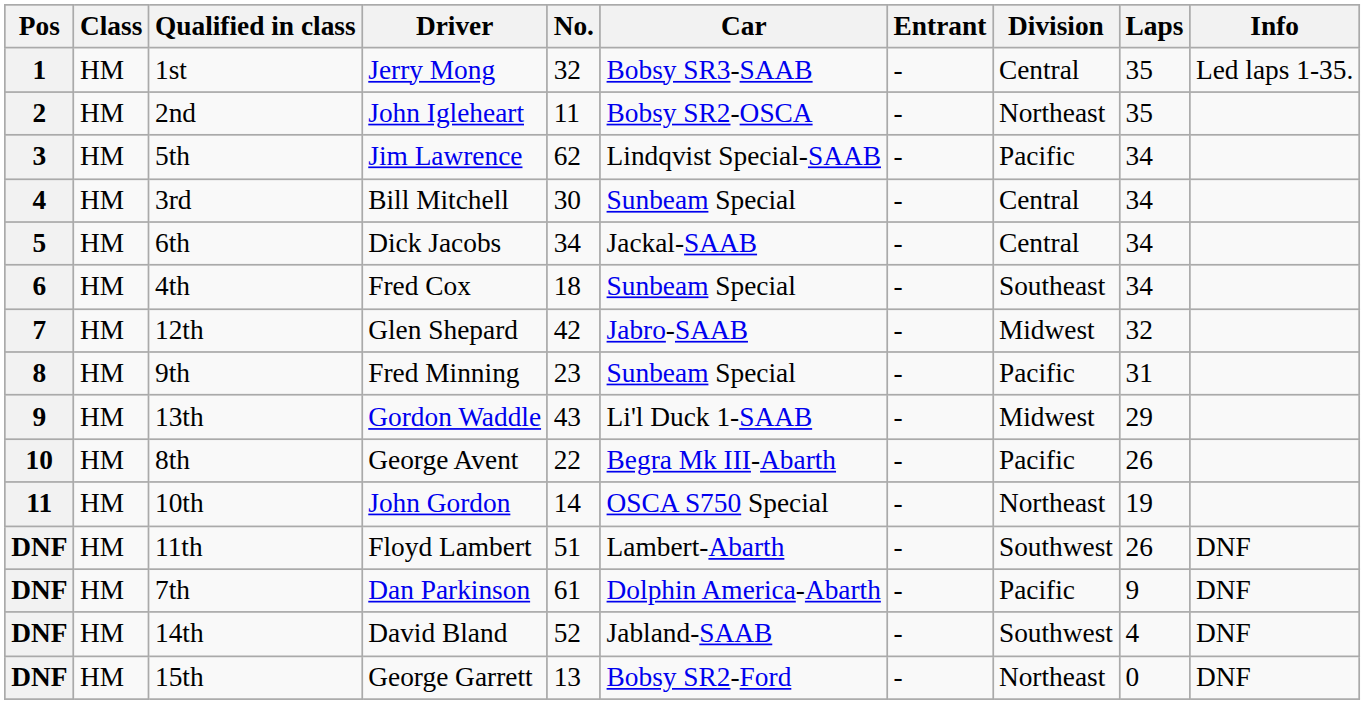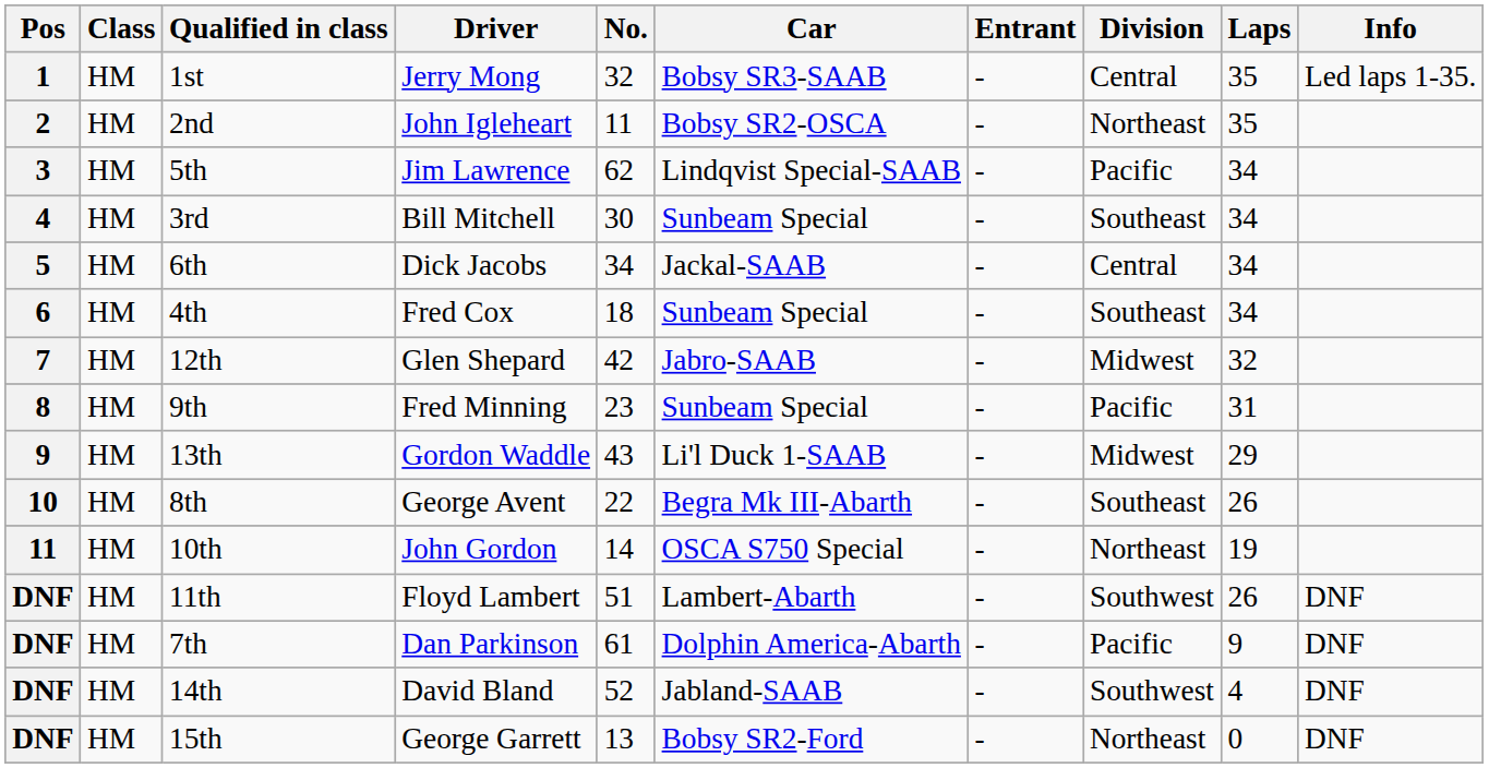 <table class="wikitable">
 <tr>
 <th>Pos</th>
 <th>Class</th>
 <th>Qualified in class</th>
 <th>Driver</th>
 <th>No.</th>
 <th>Car</th>
 <th>Entrant</th>
 <th>Division</th>
 <th>Laps</th>
 <th>Info</th>
 </tr>
 <tr>
 <th>1</th>
 <td>HM</td>
 <td>1st</td>
 <td> <a href='#'>Jerry Mong</a></td>
 <td>32</td>
 <td><a href='#'>Bobsy SR3</a>-<a href='#'>SAAB</a></td>
 <td>-</td>
 <td>Central</td>
 <td>35</td>
 <td>Led laps 1-35.</td>
 </tr>
 <tr>
 <th>2</th>
 <td>HM</td>
 <td>2nd</td>
 <td> <a href='#'>John Igleheart</a></td>
 <td>11</td>
 <td><a href='#'>Bobsy SR2</a>-<a href='#'>OSCA</a></td>
 <td>-</td>
 <td>Northeast</td>
 <td>35</td>
 <td></td>
 </tr>
 <tr>
 <th>3</th>
 <td>HM</td>
 <td>5th</td>
 <td> <a href='#'>Jim Lawrence</a></td>
 <td>62</td>
 <td>Lindqvist Special-<a href='#'>SAAB</a></td>
 <td>-</td>
 <td>Pacific</td>
 <td>34</td>
 <td></td>
 </tr>
 <tr>
 <th>4</th>
 <td>HM</td>
 <td>3rd</td>
 <td> Bill Mitchell</td>
 <td>30</td>
 <td><a href='#'>Sunbeam</a> Special</td>
 <td>-</td>
-<td>Central</td>
+<td>Southeast</td>
 <td>34</td>
 <td></td>
 </tr>
 <tr>
 <th>5</th>
 <td>HM</td>
 <td>6th</td>
 <td> Dick Jacobs</td>
 <td>34</td>
 <td>Jackal-<a href='#'>SAAB</a></td>
 <td>-</td>
 <td>Central</td>
 <td>34</td>
 <td></td>
 </tr>
 <tr>
 <th>6</th>
 <td>HM</td>
 <td>4th</td>
 <td> Fred Cox</td>
 <td>18</td>
 <td><a href='#'>Sunbeam</a> Special</td>
 <td>-</td>
 <td>Southeast</td>
 <td>34</td>
 <td></td>
 </tr>
 <tr>
 <th>7</th>
 <td>HM</td>
 <td>12th</td>
 <td> Glen Shepard</td>
 <td>42</td>
 <td><a href='#'>Jabro</a>-<a href='#'>SAAB</a></td>
 <td>-</td>
 <td>Midwest</td>
 <td>32</td>
 <td></td>
 </tr>
 <tr>
 <th>8</th>
 <td>HM</td>
 <td>9th</td>
 <td> Fred Minning</td>
 <td>23</td>
 <td><a href='#'>Sunbeam</a> Special</td>
 <td>-</td>
 <td>Pacific</td>
 <td>31</td>
 <td></td>
 </tr>
 <tr>
 <th>9</th>
 <td>HM</td>
 <td>13th</td>
 <td> <a href='#'>Gordon Waddle</a></td>
 <td>43</td>
 <td>Li'l Duck 1-<a href='#'>SAAB</a></td>
 <td>-</td>
 <td>Midwest</td>
 <td>29</td>
 <td></td>
 </tr>
 <tr>
 <th>10</th>
 <td>HM</td>
 <td>8th</td>
 <td> George Avent</td>
 <td>22</td>
 <td><a href='#'>Begra Mk III</a>-<a href='#'>Abarth</a></td>
 <td>-</td>
-<td>Pacific</td>
+<td>Southeast</td>
 <td>26</td>
 <td></td>
 </tr>
 <tr>
 <th>11</th>
 <td>HM</td>
 <td>10th</td>
 <td> <a href='#'>John Gordon</a></td>
 <td>14</td>
 <td><a href='#'>OSCA S750</a> Special</td>
 <td>-</td>
 <td>Northeast</td>
 <td>19</td>
 <td></td>
 </tr>
 <tr>
 <th>DNF</th>
 <td>HM</td>
 <td>11th</td>
 <td> Floyd Lambert</td>
 <td>51</td>
 <td>Lambert-<a href='#'>Abarth</a></td>
 <td>-</td>
 <td>Southwest</td>
 <td>26</td>
 <td>DNF</td>
 </tr>
 <tr>
 <th>DNF</th>
 <td>HM</td>
 <td>7th</td>
 <td> <a href='#'>Dan Parkinson</a></td>
 <td>61</td>
 <td><a href='#'>Dolphin America</a>-<a href='#'>Abarth</a></td>
 <td>-</td>
 <td>Pacific</td>
 <td>9</td>
 <td>DNF</td>
 </tr>
 <tr>
 <th>DNF</th>
 <td>HM</td>
 <td>14th</td>
 <td> David Bland</td>
 <td>52</td>
 <td>Jabland-<a href='#'>SAAB</a></td>
 <td>-</td>
 <td>Southwest</td>
 <td>4</td>
 <td>DNF</td>
 </tr>
 <tr>
 <th>DNF</th>
 <td>HM</td>
 <td>15th</td>
 <td> George Garrett</td>
 <td>13</td>
 <td><a href='#'>Bobsy SR2</a>-<a href='#'>Ford</a></td>
 <td>-</td>
 <td>Northeast</td>
 <td>0</td>
 <td>DNF</td>
 </tr>
 </table>
